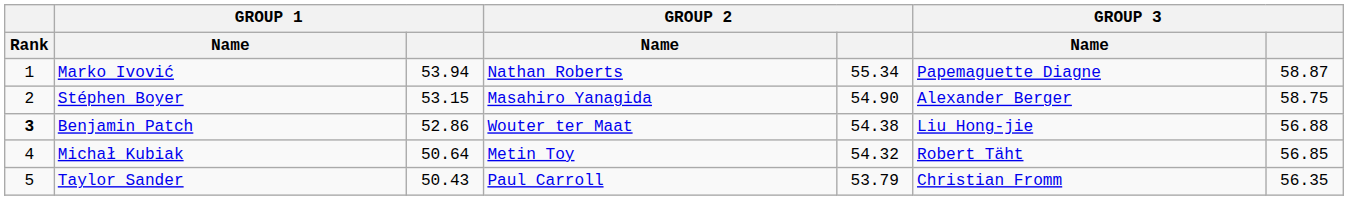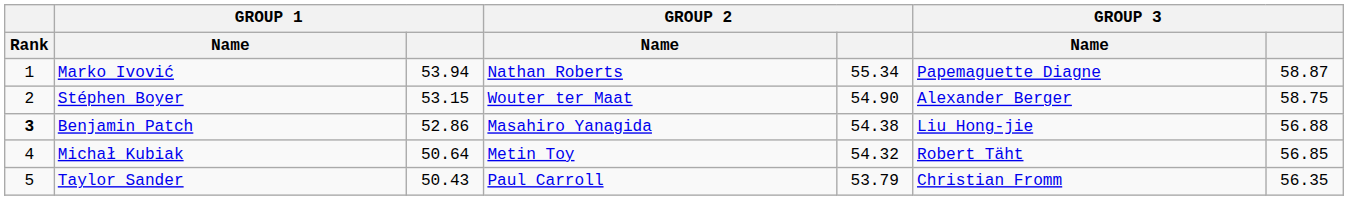 <table class="wikitable" style="font-size:90%">
 <tr>
 <th></th>
 <th colspan="2">GROUP 1</th>
 <th colspan="2">GROUP 2</th>
 <th colspan="2">GROUP 3</th>
 </tr>
 <tr>
 <th width=30>Rank</th>
 <th width=250>Name</th>
 <th width=50></th>
 <th width=250>Name</th>
 <th width=50></th>
 <th width=250>Name</th>
 <th width=50></th>
 </tr>
 <tr>
 <td align=center>1</td>
 <td> <a href='#'>Marko Ivović</a></td>
 <td align=center>53.94</td>
 <td> <a href='#'>Nathan Roberts</a></td>
 <td align=center>55.34</td>
 <td> <a href='#'>Papemaguette Diagne</a></td>
 <td align=center>58.87</td>
 </tr>
 <tr>
 <td align=center>2</td>
 <td> <a href='#'>Stéphen Boyer</a></td>
 <td align=center>53.15</td>
-<td> <a href='#'>Masahiro Yanagida</a></td>
+<td> <a href='#'>Wouter ter Maat</a></td>
 <td align=center>54.90</td>
 <td> <a href='#'>Alexander Berger</a></td>
 <td align=center>58.75</td>
 </tr>
 <tr>
 <td align=center><strong>3</strong></td>
 <td> <a href='#'>Benjamin Patch</a></td>
 <td align=center>52.86</td>
-<td> <a href='#'>Wouter ter Maat</a></td>
+<td> <a href='#'>Masahiro Yanagida</a></td>
 <td align=center>54.38</td>
 <td> <a href='#'>Liu Hong-jie</a></td>
 <td align=center>56.88</td>
 </tr>
 <tr>
 <td align=center>4</td>
 <td> <a href='#'>Michał Kubiak</a></td>
 <td align=center>50.64</td>
 <td> <a href='#'>Metin Toy</a></td>
 <td align=center>54.32</td>
 <td> <a href='#'>Robert Täht</a></td>
 <td align=center>56.85</td>
 </tr>
 <tr>
 <td align=center>5</td>
 <td> <a href='#'>Taylor Sander</a></td>
 <td align=center>50.43</td>
 <td> <a href='#'>Paul Carroll</a></td>
 <td align=center>53.79</td>
 <td> <a href='#'>Christian Fromm</a></td>
 <td align=center>56.35</td>
 </tr>
 </table>
